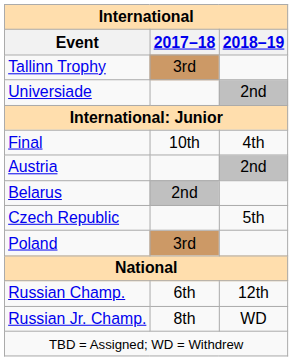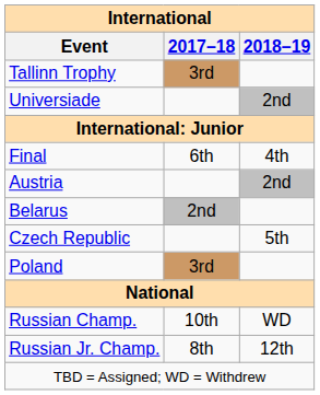 <table class="wikitable" style="text-align:center">
 <tr>
 <th style="background-color: #ffdead; " colspan=4 align=center>International</th>
 </tr>
 <tr>
 <th>Event</th>
 <th><a href='#'>2017–18</a></th>
 <th><a href='#'>2018–19</a></th>
 </tr>
 <tr>
 <td align=left> <a href='#'>Tallinn Trophy</a></td>
 <td bgcolor=cc9966>3rd</td>
 <td></td>
 </tr>
 <tr>
 <td align=left><a href='#'>Universiade</a></td>
 <td></td>
 <td bgcolor=silver>2nd</td>
 </tr>
 <tr>
 <th style="background-color: #ffdead; " colspan=3 align=center>International: Junior</th>
 </tr>
 <tr>
 <td align=left> <a href='#'>Final</a></td>
-<td>10th</td>
+<td>6th</td>
 <td>4th</td>
 </tr>
 <tr>
 <td align=left> <a href='#'>Austria</a></td>
 <td></td>
 <td bgcolor=silver>2nd</td>
 </tr>
 <tr>
 <td align=left> <a href='#'>Belarus</a></td>
 <td bgcolor=silver>2nd</td>
 <td></td>
 </tr>
 <tr>
 <td align=left> <a href='#'>Czech Republic</a></td>
 <td></td>
 <td>5th</td>
 </tr>
 <tr>
 <td align=left> <a href='#'>Poland</a></td>
 <td bgcolor=cc9966>3rd</td>
 <td></td>
 </tr>
 <tr>
 <th style="background-color: #ffdead; " colspan=3 align=center>National</th>
 </tr>
 <tr>
 <td align=left><a href='#'>Russian Champ.</a></td>
-<td>6th</td>
-<td>12th</td>
+<td>10th</td>
+<td>WD</td>
 </tr>
 <tr>
 <td align=left><a href='#'>Russian Jr. Champ.</a></td>
 <td>8th</td>
-<td>WD</td>
+<td>12th</td>
 </tr>
 <tr>
 <td colspan=3 align=center><small> TBD = Assigned; WD = Withdrew </small></td>
 </tr>
 </table>
